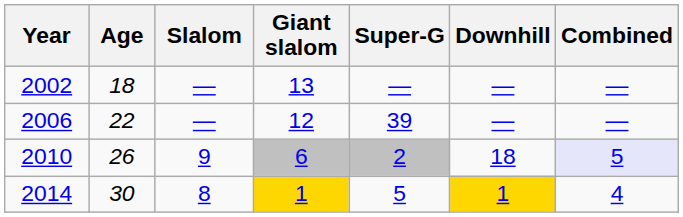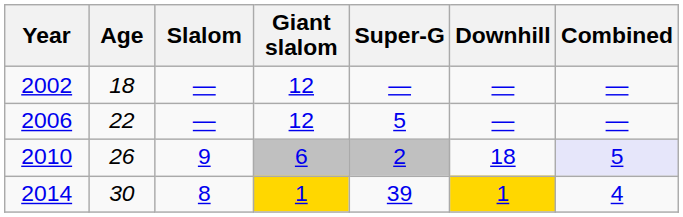 <table class=wikitable style="text-align:center">
 <tr>
 <th>  Year  </th>
 <th> Age </th>
 <th> Slalom </th>
 <th>Giant<br> slalom </th>
 <th>Super-G</th>
 <th>Downhill</th>
 <th>Combined</th>
 </tr>
 <tr>
 <td><a href='#'>2002</a></td>
 <td><em>18</em></td>
 <td><a href='#'>—</a></td>
-<td><a href='#'>13</a></td>
+<td><a href='#'>12</a></td>
 <td><a href='#'>—</a></td>
 <td><a href='#'>—</a></td>
 <td><a href='#'>—</a></td>
 </tr>
 <tr>
 <td><a href='#'>2006</a></td>
 <td><em>22</em></td>
 <td><a href='#'>—</a></td>
 <td><a href='#'>12</a></td>
-<td><a href='#'>39</a></td>
+<td><a href='#'>5</a></td>
 <td><a href='#'>—</a></td>
 <td><a href='#'>—</a></td>
 </tr>
 <tr>
 <td><a href='#'>2010</a></td>
 <td><em>26</em></td>
 <td><a href='#'>9</a></td>
 <td style="background:silver;"><a href='#'>6</a></td>
 <td style="background:silver;"><a href='#'>2</a></td>
 <td><a href='#'>18</a></td>
 <td style="background: lavender;"><a href='#'>5</a></td>
 </tr>
 <tr>
 <td><a href='#'>2014</a></td>
 <td><em>30</em></td>
 <td><a href='#'>8</a></td>
 <td style="background:gold;"><a href='#'>1</a></td>
-<td><a href='#'>5</a></td>
+<td><a href='#'>39</a></td>
 <td style="background:gold;"><a href='#'>1</a></td>
 <td><a href='#'>4</a></td>
 </tr>
 </table>
